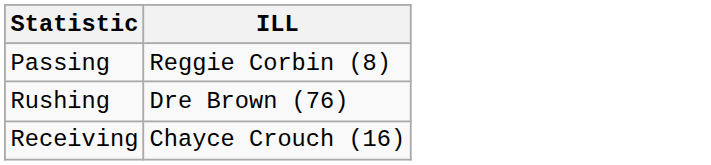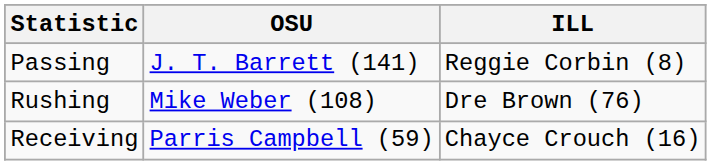 <table class="wikitable">
 <tr>
 <th>Statistic</th>
+<th>OSU</th>
 <th>ILL</th>
 </tr>
 <tr>
 <td>Passing</td>
+<td><a href='#'>J. T. Barrett</a> (141)</td>
 <td>Reggie Corbin (8)</td>
 </tr>
 <tr>
 <td>Rushing</td>
+<td><a href='#'>Mike Weber</a> (108)</td>
 <td>Dre Brown (76)</td>
 </tr>
 <tr>
 <td>Receiving</td>
+<td><a href='#'>Parris Campbell</a> (59)</td>
 <td>Chayce Crouch (16)</td>
 </tr>
 </table>
